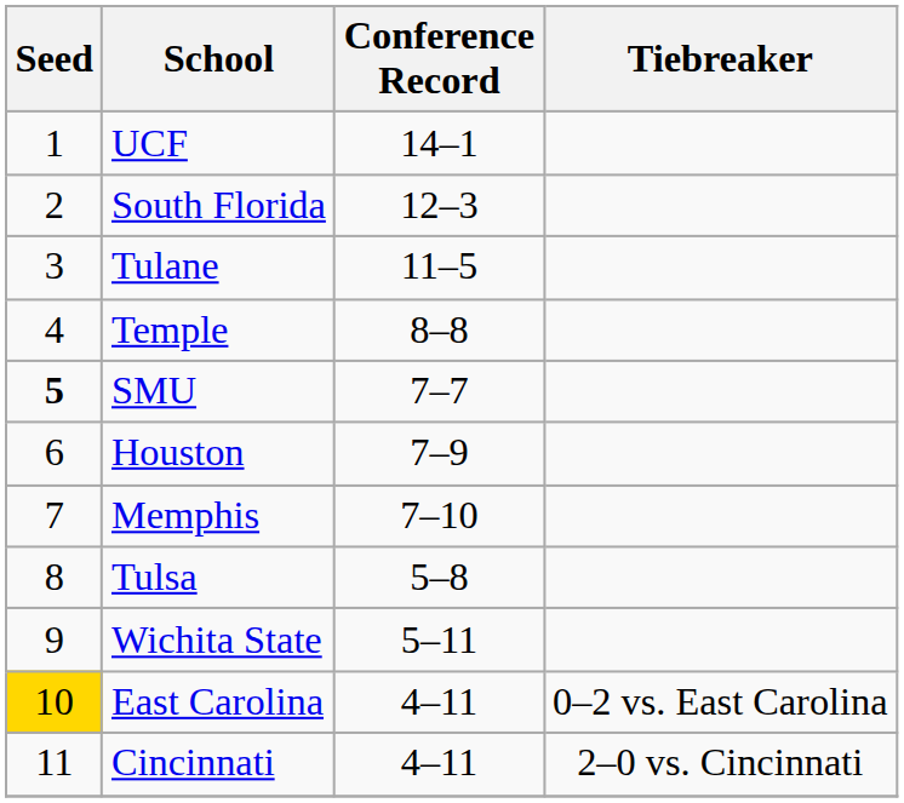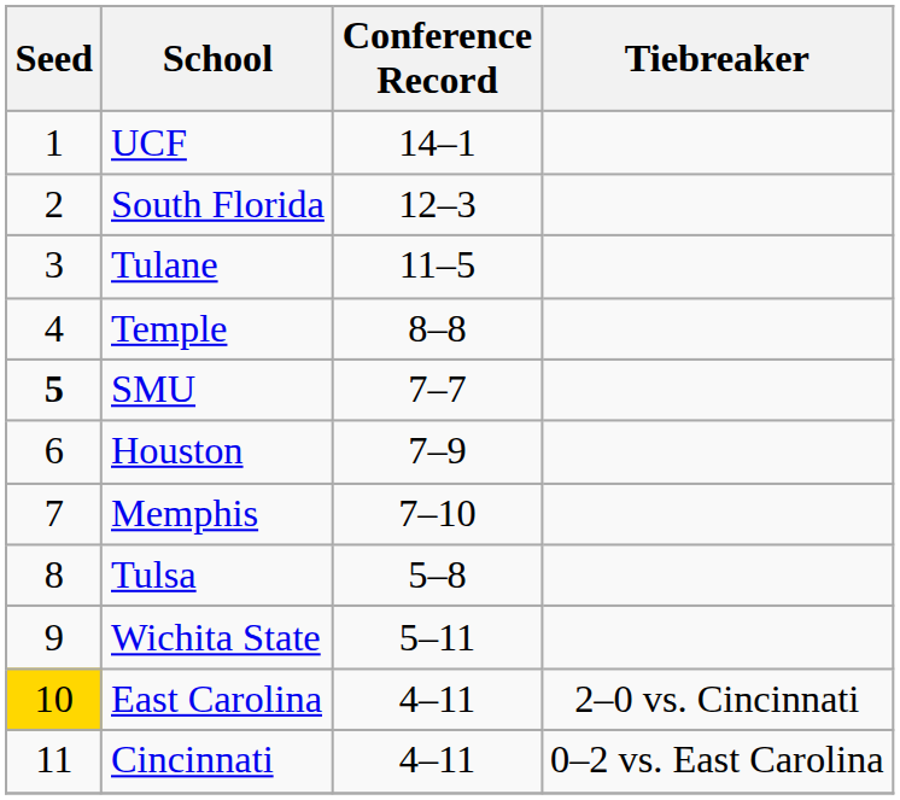 <table class="wikitable" style="white-space:nowrap; text-align:center">
 <tr>
 <th>Seed</th>
 <th>School</th>
 <th>Conference<br>Record</th>
 <th>Tiebreaker</th>
 </tr>
 <tr>
 <td>1</td>
 <td align=left><a href='#'>UCF</a></td>
 <td>14–1</td>
 <td></td>
 </tr>
 <tr>
 <td>2</td>
 <td align=left><a href='#'>South Florida</a></td>
 <td>12–3</td>
 <td></td>
 </tr>
 <tr>
 <td>3</td>
 <td align=left><a href='#'>Tulane</a></td>
 <td>11–5</td>
 <td></td>
 </tr>
 <tr>
 <td>4</td>
 <td align=left><a href='#'>Temple</a></td>
 <td>8–8</td>
 <td></td>
 </tr>
 <tr>
 <td><strong>5</strong></td>
 <td align=left><a href='#'>SMU</a></td>
 <td>7–7</td>
 <td></td>
 </tr>
 <tr>
 <td>6</td>
 <td align=left><a href='#'>Houston</a></td>
 <td>7–9</td>
 <td></td>
 </tr>
 <tr>
 <td>7</td>
 <td align=left><a href='#'>Memphis</a></td>
 <td>7–10</td>
 <td></td>
 </tr>
 <tr>
 <td>8</td>
 <td align=left><a href='#'>Tulsa</a></td>
 <td>5–8</td>
 <td></td>
 </tr>
 <tr>
 <td>9</td>
 <td align=left><a href='#'>Wichita State</a></td>
 <td>5–11</td>
 <td></td>
 </tr>
 <tr>
 <td style="background: gold;">10</td>
 <td align=left><a href='#'>East Carolina</a></td>
 <td>4–11</td>
-<td>0–2 vs. East Carolina</td>
+<td>2–0 vs. Cincinnati</td>
 </tr>
 <tr>
 <td>11</td>
 <td align=left><a href='#'>Cincinnati</a></td>
 <td>4–11</td>
-<td>2–0 vs. Cincinnati</td>
+<td>0–2 vs. East Carolina</td>
 </tr>
 <tr>
 </tr>
 </table>
